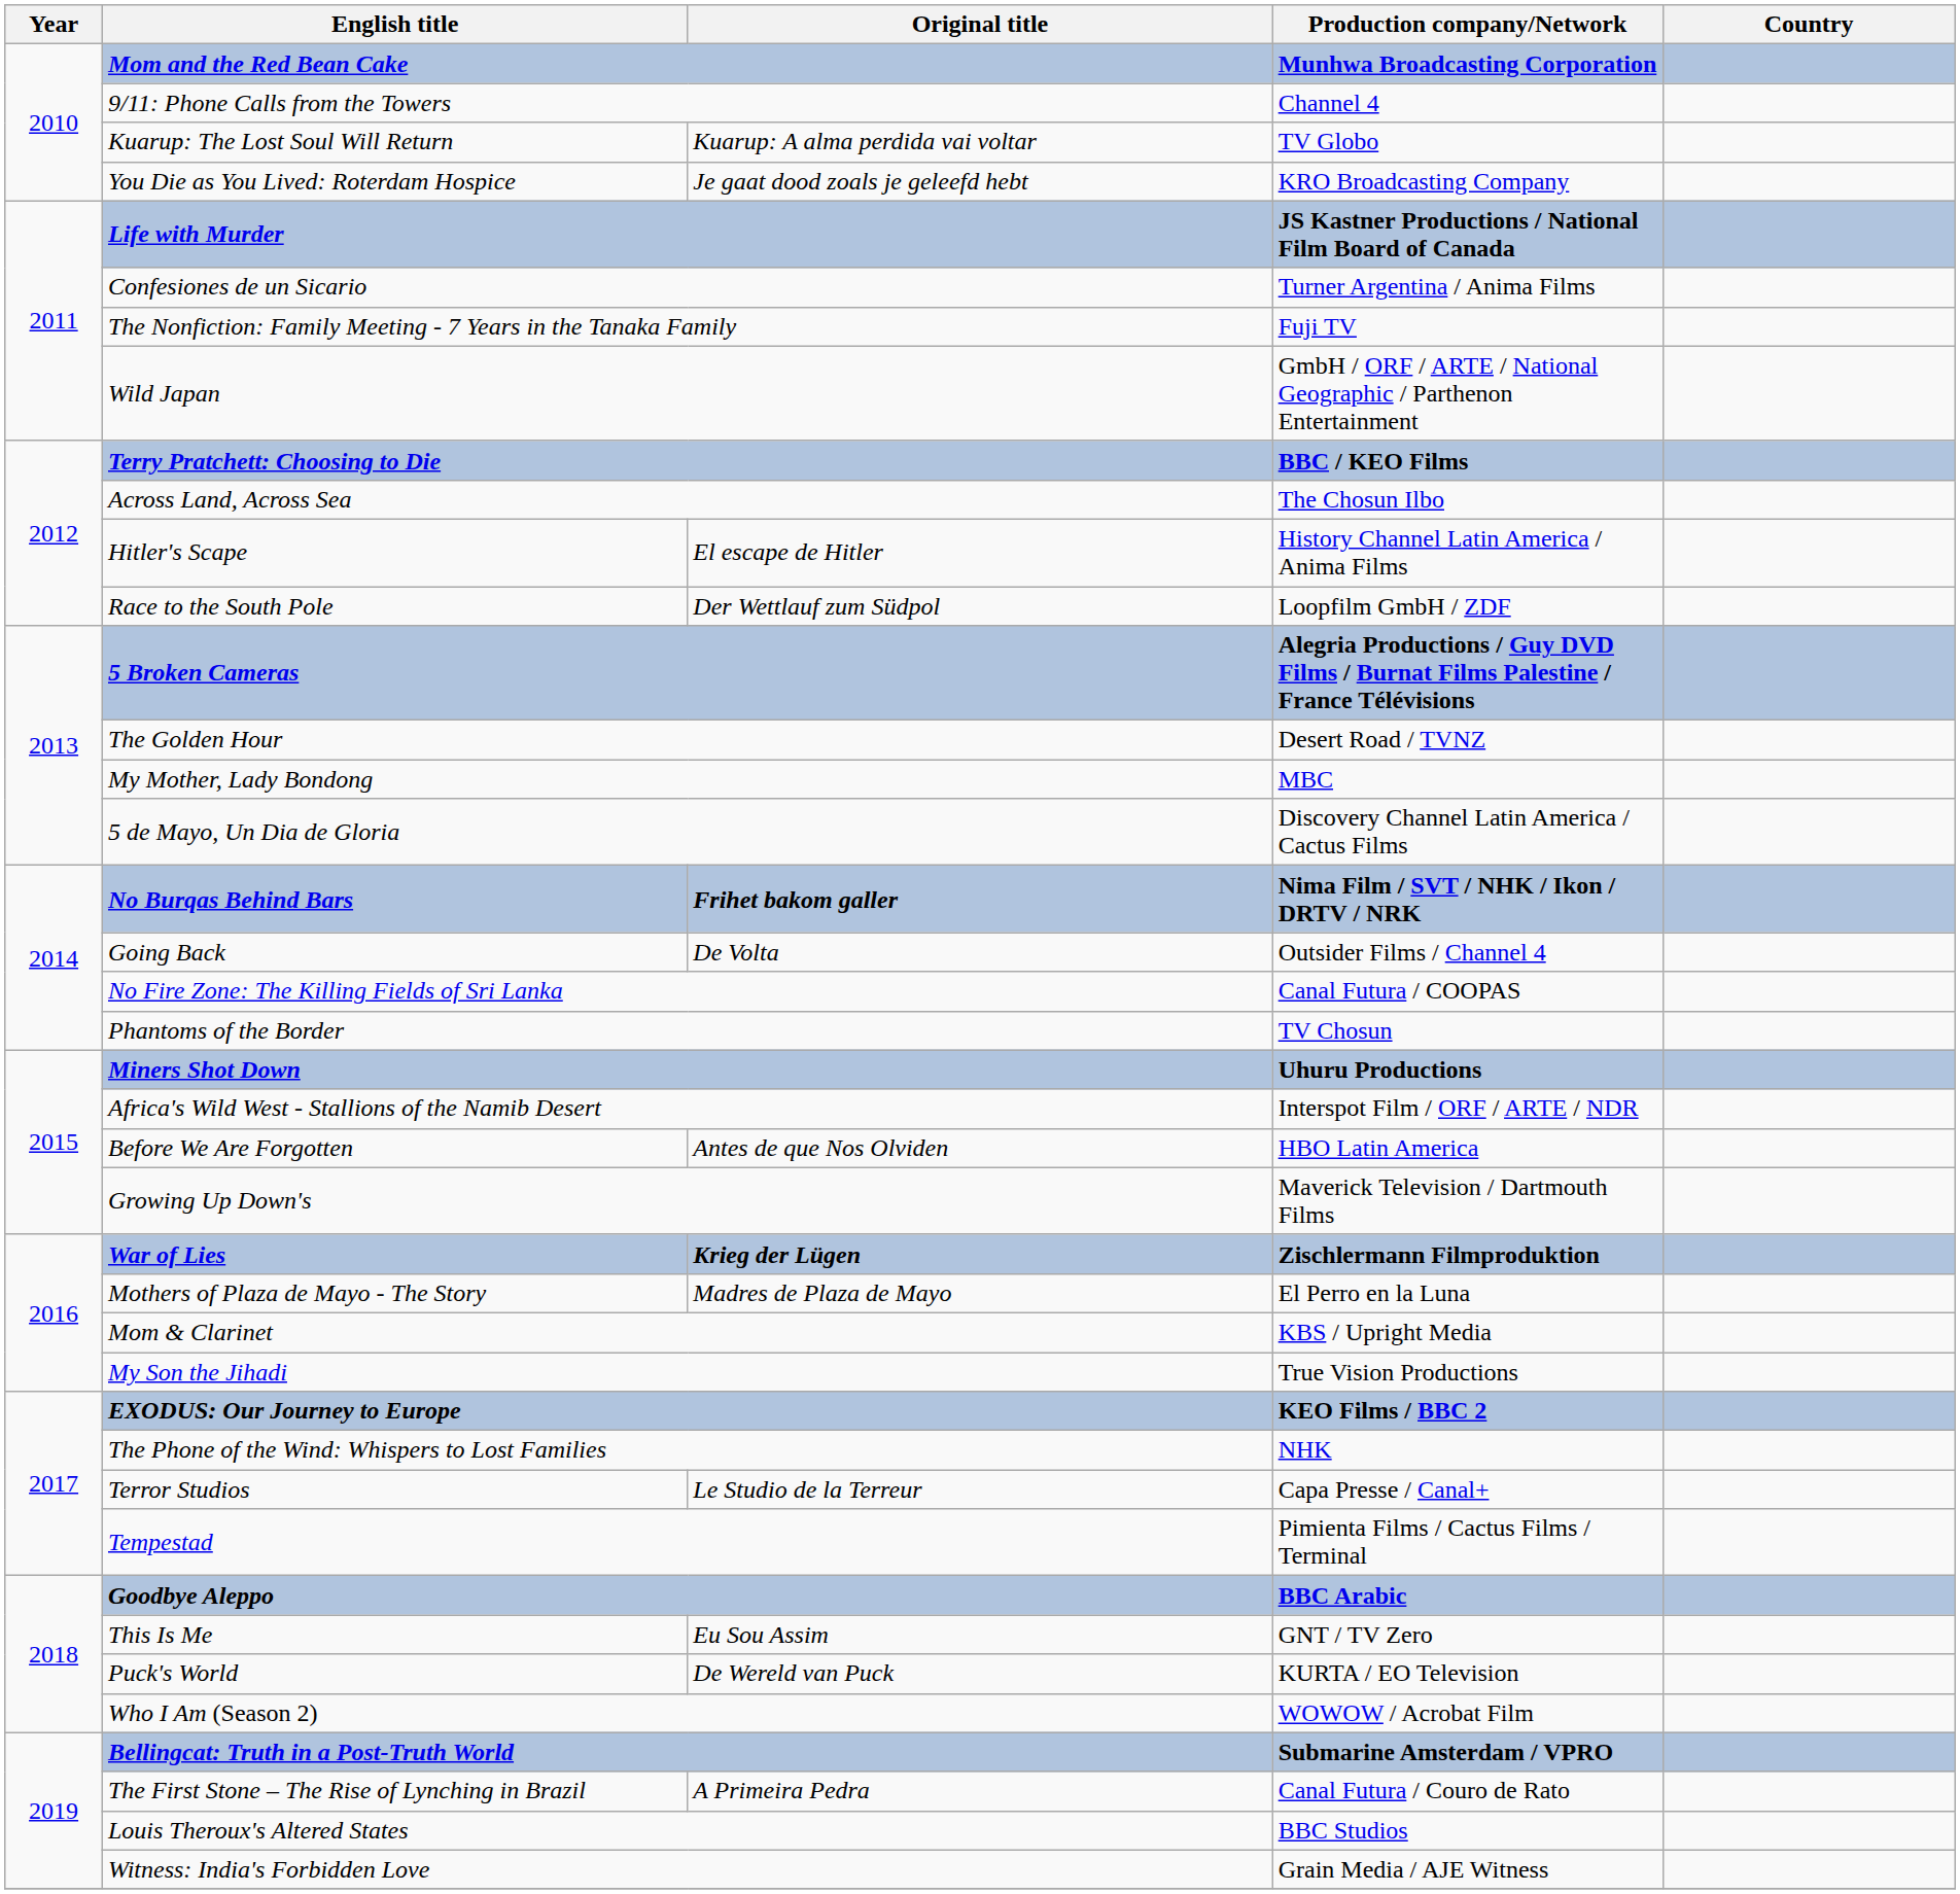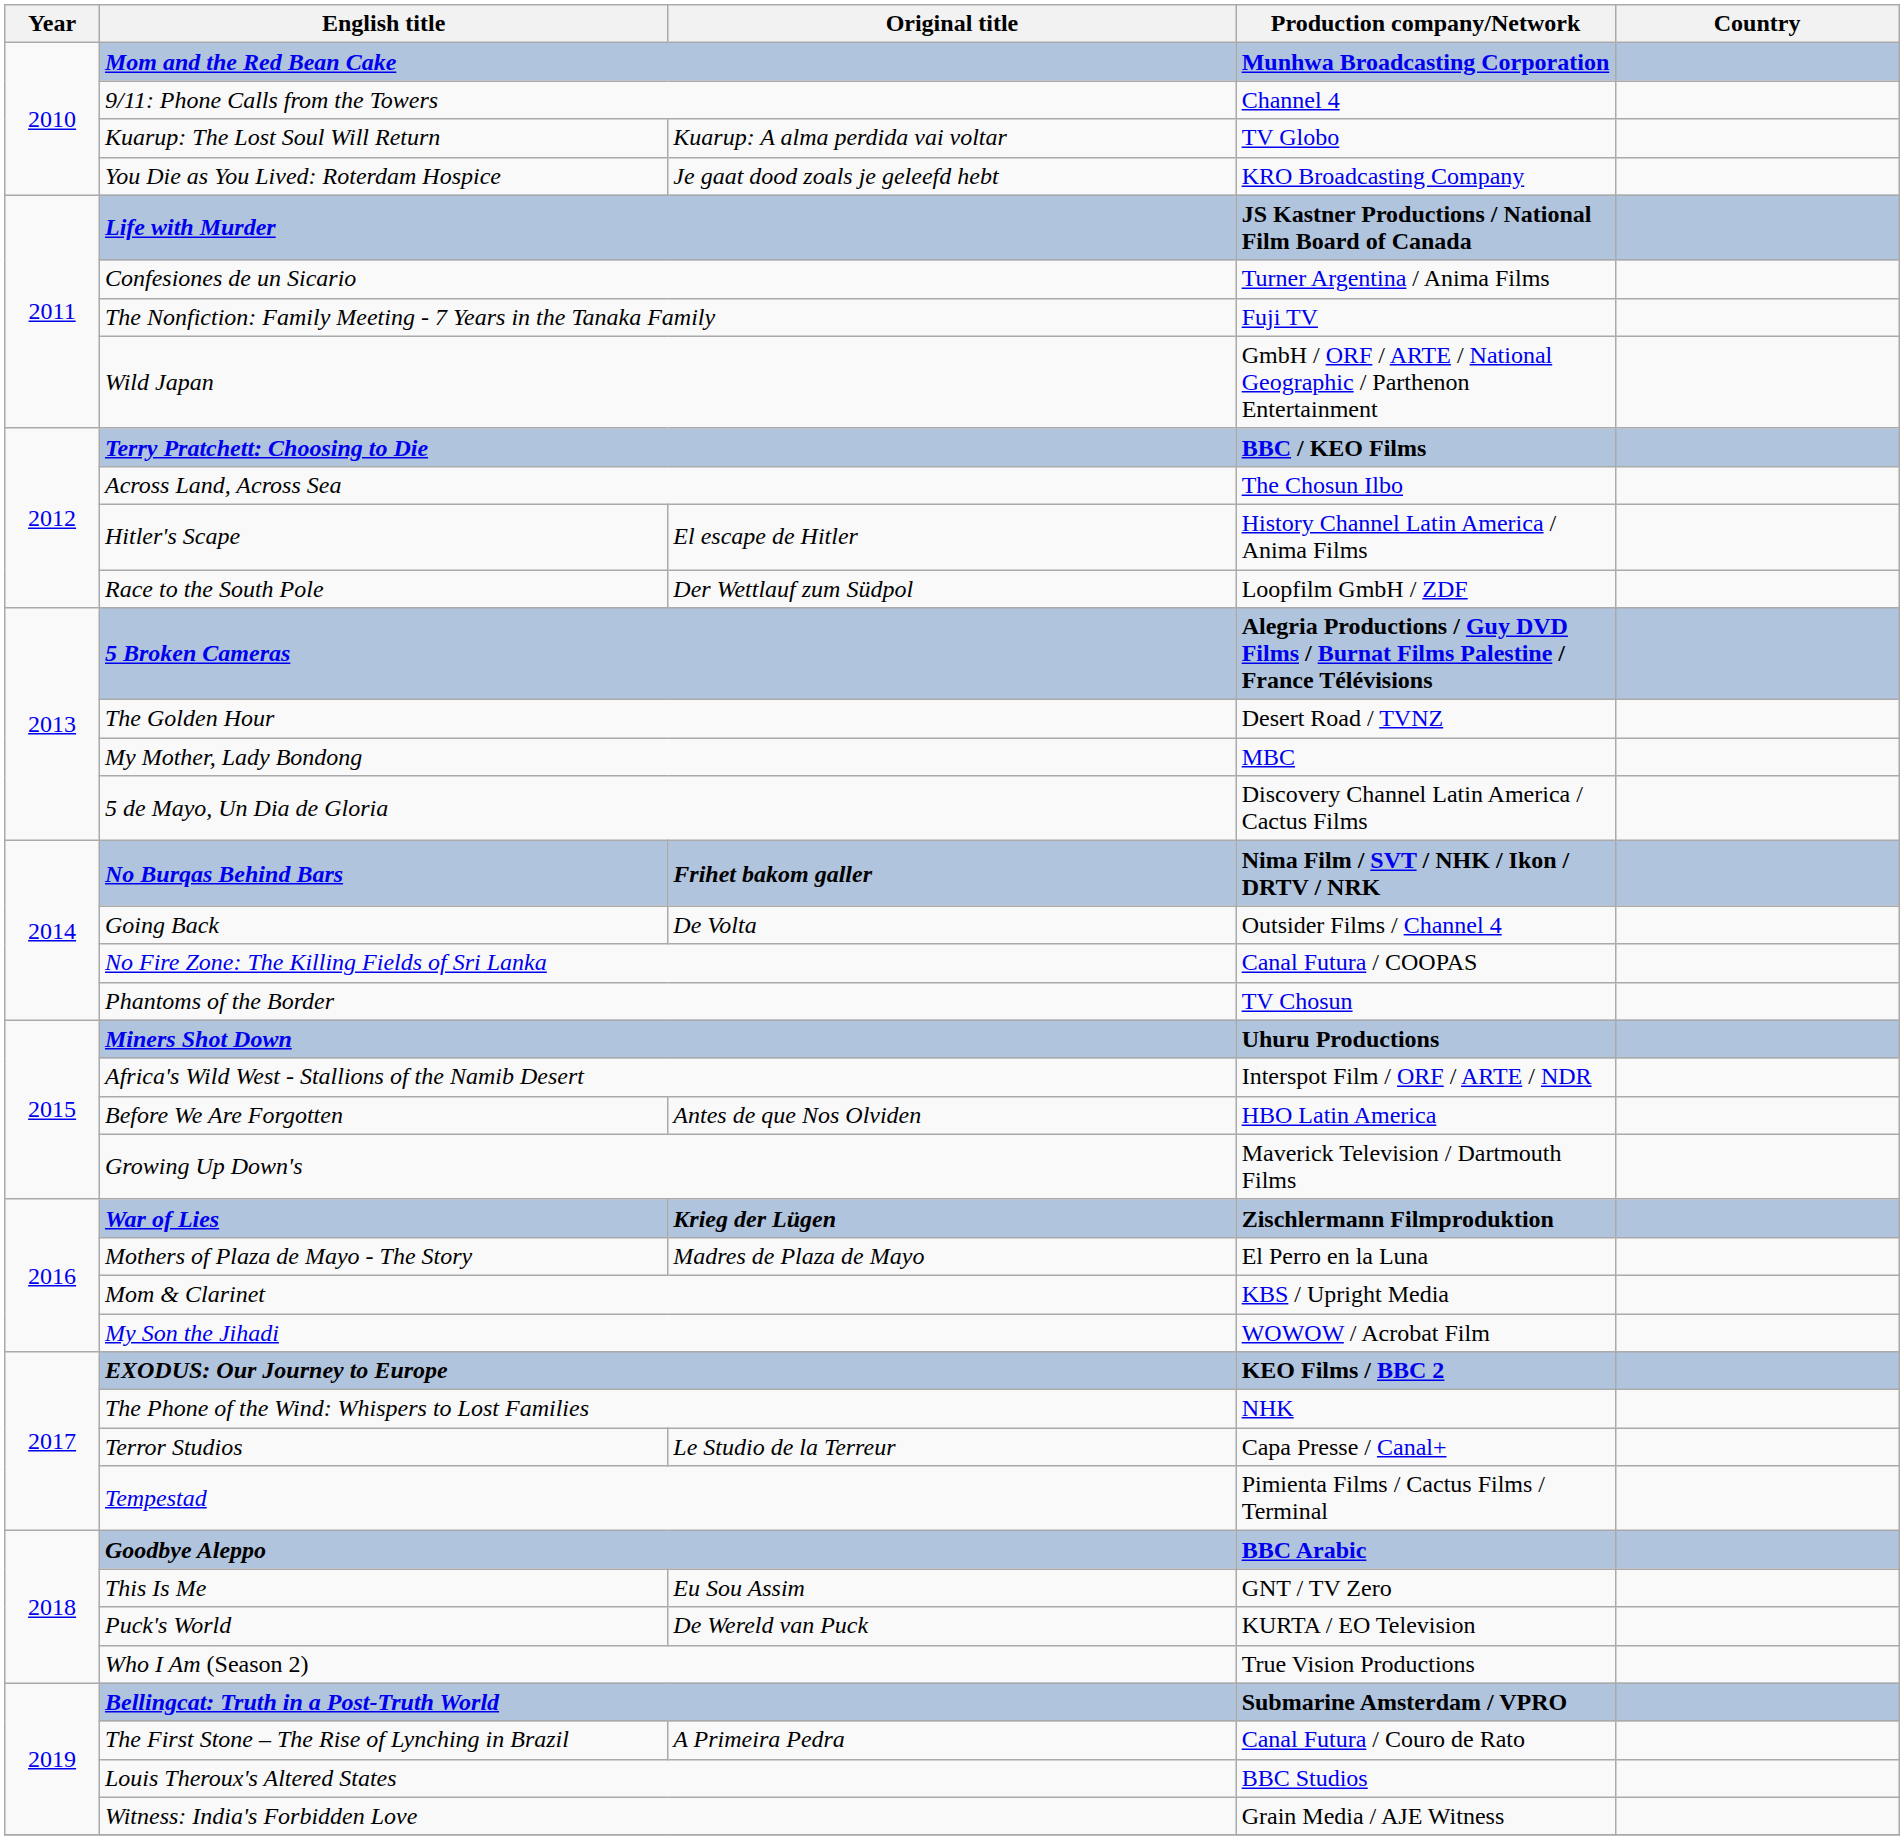 <table class="wikitable" width="100%" border="1" cellpadding="5" cellspacing="0">
 <tr>
 <th width=5%>Year</th>
 <th width=30%>English title</th>
 <th width=30%>Original title</th>
 <th width=20%><strong>Production company/Network</strong></th>
 <th width=15%><strong>Country</strong></th>
 </tr>
 <tr>
 <td rowspan="4" style="text-align:center;"><a href='#'>2010</a><br></td>
 <td colspan="2" style="background:#B0C4DE;"><strong><em><a href='#'>Mom and the Red Bean Cake</a></em></strong></td>
 <td style="background:#B0C4DE;"><strong><a href='#'>Munhwa Broadcasting Corporation</a></strong></td>
 <td style="background:#B0C4DE;"><strong></strong></td>
 </tr>
 <tr>
 <td colspan="2"><em>9/11: Phone Calls from the Towers</em></td>
 <td><a href='#'>Channel 4</a></td>
 <td></td>
 </tr>
 <tr>
 <td><em>Kuarup: The Lost Soul Will Return</em></td>
 <td><em>Kuarup: A alma perdida vai voltar</em></td>
 <td><a href='#'>TV Globo</a></td>
 <td></td>
 </tr>
 <tr>
 <td><em>You Die as You Lived: Roterdam Hospice</em></td>
 <td><em>Je gaat dood zoals je geleefd hebt</em></td>
 <td><a href='#'>KRO Broadcasting Company</a></td>
 <td></td>
 </tr>
 <tr>
 <td rowspan="4" style="text-align:center;"><a href='#'>2011</a><br></td>
 <td colspan="2" style="background:#B0C4DE;"><strong><em><a href='#'>Life with Murder</a></em></strong></td>
 <td style="background:#B0C4DE;"><strong>JS Kastner Productions / National Film Board of Canada</strong></td>
 <td style="background:#B0C4DE;"><strong></strong></td>
 </tr>
 <tr>
 <td colspan="2"><em>Confesiones de un Sicario</em></td>
 <td><a href='#'>Turner Argentina</a> / Anima Films</td>
 <td></td>
 </tr>
 <tr>
 <td colspan="2"><em>The Nonfiction: Family Meeting - 7 Years in the Tanaka Family</em></td>
 <td><a href='#'>Fuji TV</a></td>
 <td></td>
 </tr>
 <tr>
 <td colspan="2"><em>Wild Japan</em></td>
 <td>GmbH / <a href='#'>ORF</a> / <a href='#'>ARTE</a> / <a href='#'>National Geographic</a> / Parthenon Entertainment</td>
 <td></td>
 </tr>
 <tr>
 <td rowspan="4" style="text-align:center;"><a href='#'>2012</a><br></td>
 <td colspan="2" style="background:#B0C4DE;"><strong><em><a href='#'>Terry Pratchett: Choosing to Die</a></em></strong></td>
 <td style="background:#B0C4DE;"><strong><a href='#'>BBC</a> / KEO Films</strong></td>
 <td style="background:#B0C4DE;"><strong></strong></td>
 </tr>
 <tr>
 <td colspan="2"><em>Across Land, Across Sea</em></td>
 <td><a href='#'>The Chosun Ilbo</a></td>
 <td></td>
 </tr>
 <tr>
 <td><em>Hitler's Scape</em></td>
 <td><em>El escape de Hitler</em></td>
 <td><a href='#'>History Channel Latin America</a> / Anima Films</td>
 <td></td>
 </tr>
 <tr>
 <td><em>Race to the South Pole</em></td>
 <td><em>Der Wettlauf zum Südpol</em></td>
 <td>Loopfilm GmbH / <a href='#'>ZDF</a></td>
 <td></td>
 </tr>
 <tr>
 <td rowspan="4" style="text-align:center;"><a href='#'>2013</a><br></td>
 <td colspan="2" style="background:#B0C4DE;"><strong><em><a href='#'>5 Broken Cameras</a></em></strong></td>
 <td style="background:#B0C4DE;"><strong>Alegria Productions / <a href='#'>Guy DVD Films</a> / <a href='#'>Burnat Films Palestine</a> / France Télévisions</strong></td>
 <td style="background:#B0C4DE;"><strong></strong></td>
 </tr>
 <tr>
 <td colspan="2"><em>The Golden Hour</em></td>
 <td>Desert Road / <a href='#'>TVNZ</a></td>
 <td></td>
 </tr>
 <tr>
 <td colspan="2"><em>My Mother, Lady Bondong</em></td>
 <td><a href='#'>MBC</a></td>
 <td></td>
 </tr>
 <tr>
 <td colspan="2"><em>5 de Mayo, Un Dia de Gloria</em></td>
 <td>Discovery Channel Latin America / Cactus Films</td>
 <td></td>
 </tr>
 <tr>
 <td rowspan="4" style="text-align:center;"><a href='#'>2014</a><br></td>
 <td style="background:#B0C4DE;"><strong><em><a href='#'>No Burqas Behind Bars</a></em></strong></td>
 <td style="background:#B0C4DE;"><strong><em>Frihet bakom galler</em></strong></td>
 <td style="background:#B0C4DE;"><strong>Nima Film / <a href='#'>SVT</a> / NHK / Ikon / DRTV / NRK</strong></td>
 <td style="background:#B0C4DE;"><strong></strong></td>
 </tr>
 <tr>
 <td><em>Going Back</em></td>
 <td><em>De Volta</em></td>
 <td>Outsider Films / <a href='#'>Channel 4</a></td>
 <td></td>
 </tr>
 <tr>
 <td colspan="2"><em><a href='#'>No Fire Zone: The Killing Fields of Sri Lanka</a></em></td>
 <td><a href='#'>Canal Futura</a> / COOPAS</td>
 <td></td>
 </tr>
 <tr>
 <td colspan="2"><em>Phantoms of the Border</em></td>
 <td><a href='#'>TV Chosun</a></td>
 <td></td>
 </tr>
 <tr>
 <td rowspan="4" style="text-align:center;"><a href='#'>2015</a><br></td>
 <td colspan="2" style="background:#B0C4DE;"><strong><em><a href='#'>Miners Shot Down</a></em></strong></td>
 <td style="background:#B0C4DE;"><strong>Uhuru Productions</strong></td>
 <td style="background:#B0C4DE;"><strong></strong></td>
 </tr>
 <tr>
 <td colspan="2"><em>Africa's Wild West - Stallions of the Namib Desert</em></td>
 <td>Interspot Film / <a href='#'>ORF</a> / <a href='#'>ARTE</a> / <a href='#'>NDR</a></td>
 <td></td>
 </tr>
 <tr>
 <td><em>Before We Are Forgotten</em></td>
 <td><em>Antes de que Nos Olviden</em></td>
 <td><a href='#'>HBO Latin America</a></td>
 <td></td>
 </tr>
 <tr>
 <td colspan="2"><em>Growing Up Down's</em></td>
 <td>Maverick Television / Dartmouth Films</td>
 <td></td>
 </tr>
 <tr>
 <td rowspan="4" style="text-align:center;"><a href='#'>2016</a><br></td>
 <td style="background:#B0C4DE;"><strong><em><a href='#'>War of Lies</a></em></strong></td>
 <td style="background:#B0C4DE;"><strong><em>Krieg der Lügen</em></strong></td>
 <td style="background:#B0C4DE;"><strong>Zischlermann Filmproduktion</strong></td>
 <td style="background:#B0C4DE;"><strong></strong></td>
 </tr>
 <tr>
 <td><em>Mothers of Plaza de Mayo - The Story</em></td>
 <td><em>Madres de Plaza de Mayo</em></td>
 <td>El Perro en la Luna</td>
 <td></td>
 </tr>
 <tr>
 <td colspan="2"><em>Mom & Clarinet</em></td>
 <td><a href='#'>KBS</a> / Upright Media</td>
 <td></td>
 </tr>
 <tr>
 <td colspan="2"><em><a href='#'>My Son the Jihadi</a></em></td>
-<td>True Vision Productions</td>
+<td><a href='#'>WOWOW</a> / Acrobat Film</td>
 <td></td>
 </tr>
 <tr>
 <td rowspan="4" style="text-align:center;"><a href='#'>2017</a><br></td>
 <td colspan="2" style="background:#B0C4DE;"><strong><em>EXODUS: Our Journey to Europe</em></strong></td>
 <td style="background:#B0C4DE;"><strong>KEO Films / <a href='#'>BBC 2</a></strong></td>
 <td style="background:#B0C4DE;"><strong></strong></td>
 </tr>
 <tr>
 <td colspan="2"><em>The Phone of the Wind: Whispers to Lost Families</em></td>
 <td><a href='#'>NHK</a></td>
 <td></td>
 </tr>
 <tr>
 <td><em>Terror Studios</em></td>
 <td><em>Le Studio de la Terreur</em></td>
 <td>Capa Presse / <a href='#'>Canal+</a></td>
 <td></td>
 </tr>
 <tr>
 <td colspan="2"><em><a href='#'>Tempestad</a></em></td>
 <td>Pimienta Films / Cactus Films / Terminal</td>
 <td></td>
 </tr>
 <tr>
 <td rowspan="4" style="text-align:center;"><a href='#'>2018</a><br></td>
 <td colspan="2" style="background:#B0C4DE;"><strong><em>Goodbye Aleppo</em></strong></td>
 <td style="background:#B0C4DE;"><strong><a href='#'>BBC Arabic</a></strong></td>
 <td style="background:#B0C4DE;"><strong></strong></td>
 </tr>
 <tr>
 <td><em>This Is Me</em></td>
 <td><em>Eu Sou Assim</em></td>
 <td>GNT / TV Zero</td>
 <td></td>
 </tr>
 <tr>
 <td><em>Puck's World</em></td>
 <td><em>De Wereld van Puck</em></td>
 <td>KURTA / EO Television</td>
 <td></td>
 </tr>
 <tr>
 <td colspan="2"><em>Who I Am</em> (Season 2)</td>
-<td><a href='#'>WOWOW</a> / Acrobat Film</td>
+<td>True Vision Productions</td>
 <td></td>
 </tr>
 <tr>
 <td rowspan="4" style="text-align:center;"><a href='#'>2019</a><br></td>
 <td colspan="2" style="background:#B0C4DE;"><strong><em><a href='#'>Bellingcat: Truth in a Post-Truth World</a></em></strong></td>
 <td style="background:#B0C4DE;"><strong>Submarine Amsterdam / VPRO</strong></td>
 <td style="background:#B0C4DE;"><strong></strong></td>
 </tr>
 <tr>
 <td><em>The First Stone – The Rise of Lynching in Brazil</em></td>
 <td><em>A Primeira Pedra</em></td>
 <td><a href='#'>Canal Futura</a> / Couro de Rato</td>
 <td></td>
 </tr>
 <tr>
 <td colspan="2"><em>Louis Theroux's Altered States</em></td>
 <td><a href='#'>BBC Studios</a></td>
 <td></td>
 </tr>
 <tr>
 <td colspan="2"><em>Witness: India's Forbidden Love</em></td>
 <td>Grain Media / AJE Witness</td>
 <td></td>
 </tr>
 <tr>
 </tr>
 </table>
